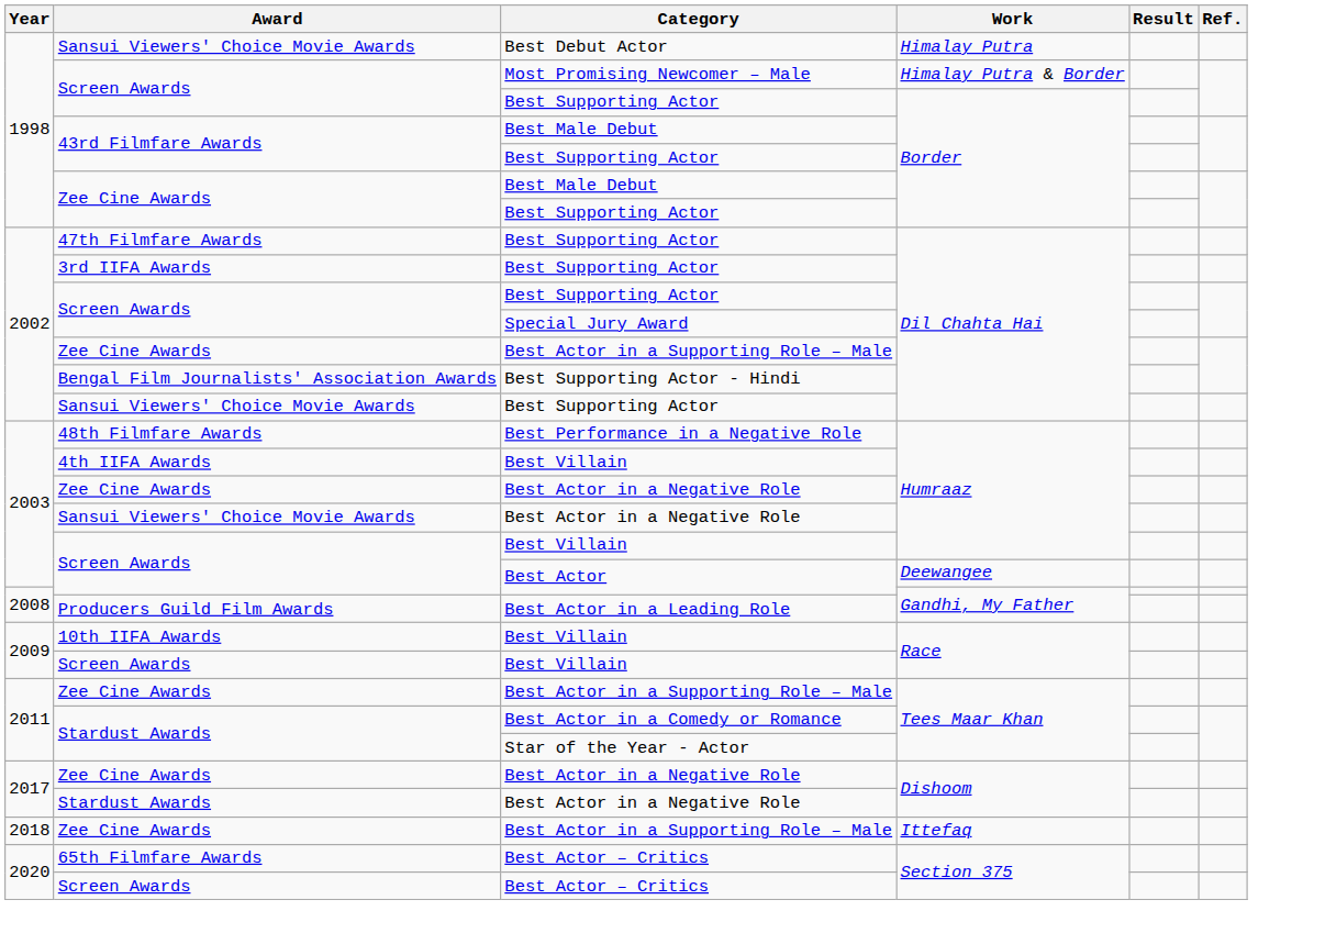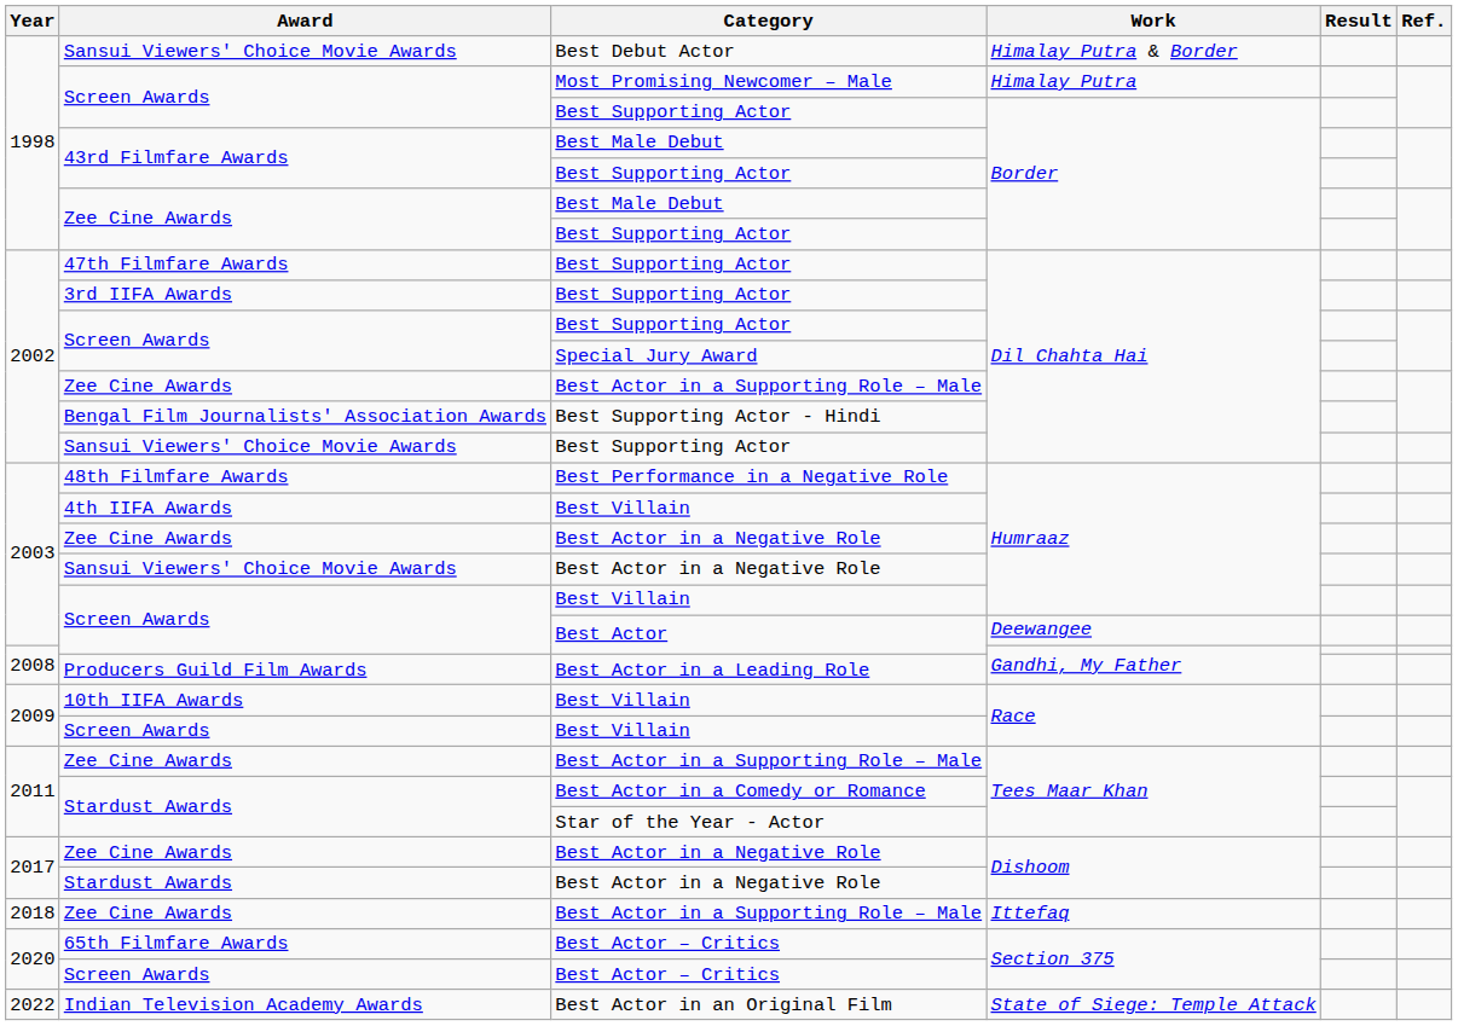 <table class="wikitable">
 <tr>
 <th>Year</th>
 <th>Award</th>
 <th>Category</th>
 <th>Work</th>
 <th>Result</th>
 <th>Ref.</th>
 </tr>
 <tr>
 <td rowspan="7">1998</td>
 <td><a href='#'>Sansui Viewers' Choice Movie Awards</a></td>
 <td>Best Debut Actor</td>
-<td><em><a href='#'>Himalay Putra</a></em></td>
+<td><em><a href='#'>Himalay Putra</a></em> & <em><a href='#'>Border</a></em></td>
 <td></td>
 <td></td>
 </tr>
 <tr>
 <td rowspan="2"><a href='#'>Screen Awards</a></td>
 <td><a href='#'>Most Promising Newcomer – Male</a></td>
-<td><em><a href='#'>Himalay Putra</a></em> & <em><a href='#'>Border</a></em></td>
+<td><em><a href='#'>Himalay Putra</a></em></td>
 <td></td>
 <td rowspan="2"></td>
 </tr>
 <tr>
 <td><a href='#'>Best Supporting Actor</a></td>
 <td rowspan="5"><em><a href='#'>Border</a></em></td>
 <td></td>
 </tr>
 <tr>
 <td rowspan="2"><a href='#'>43rd Filmfare Awards</a></td>
 <td><a href='#'>Best Male Debut</a></td>
 <td></td>
 <td rowspan="2"></td>
 </tr>
 <tr>
 <td><a href='#'>Best Supporting Actor</a></td>
 <td></td>
 </tr>
 <tr>
 <td rowspan="2"><a href='#'>Zee Cine Awards</a></td>
 <td><a href='#'>Best Male Debut</a></td>
 <td></td>
 <td rowspan="2"></td>
 </tr>
 <tr>
 <td><a href='#'>Best Supporting Actor</a></td>
 <td></td>
 </tr>
 <tr>
 <td rowspan="7">2002</td>
 <td><a href='#'>47th Filmfare Awards</a></td>
 <td><a href='#'>Best Supporting Actor</a></td>
 <td rowspan="7"><em><a href='#'>Dil Chahta Hai</a></em></td>
 <td></td>
 <td></td>
 </tr>
 <tr>
 <td><a href='#'>3rd IIFA Awards</a></td>
 <td><a href='#'>Best Supporting Actor</a></td>
 <td></td>
 <td></td>
 </tr>
 <tr>
 <td rowspan="2"><a href='#'>Screen Awards</a></td>
 <td><a href='#'>Best Supporting Actor</a></td>
 <td></td>
 <td rowspan="2"></td>
 </tr>
 <tr>
 <td><a href='#'>Special Jury Award</a></td>
 <td></td>
 </tr>
 <tr>
 <td><a href='#'>Zee Cine Awards</a></td>
 <td><a href='#'>Best Actor in a Supporting Role – Male</a></td>
 <td></td>
 <td rowspan="2"></td>
 </tr>
 <tr>
 <td><a href='#'>Bengal Film Journalists' Association Awards</a></td>
 <td>Best Supporting Actor - Hindi</td>
 <td></td>
 </tr>
 <tr>
 <td><a href='#'>Sansui Viewers' Choice Movie Awards</a></td>
 <td>Best Supporting Actor</td>
 <td></td>
 <td></td>
 </tr>
 <tr>
 <td rowspan="6">2003</td>
 <td><a href='#'>48th Filmfare Awards</a></td>
 <td><a href='#'>Best Performance in a Negative Role</a></td>
 <td rowspan="5"><em><a href='#'>Humraaz</a></em></td>
 <td></td>
 <td></td>
 </tr>
 <tr>
 <td><a href='#'>4th IIFA Awards</a></td>
 <td><a href='#'>Best Villain</a></td>
 <td></td>
 <td></td>
 </tr>
 <tr>
 <td><a href='#'>Zee Cine Awards</a></td>
 <td><a href='#'>Best Actor in a Negative Role</a></td>
 <td></td>
 <td></td>
 </tr>
 <tr>
 <td><a href='#'>Sansui Viewers' Choice Movie Awards</a></td>
 <td>Best Actor in a Negative Role</td>
 <td></td>
 <td></td>
 </tr>
 <tr>
 <td rowspan="3"><a href='#'>Screen Awards</a></td>
 <td><a href='#'>Best Villain</a></td>
 <td></td>
 <td></td>
 </tr>
 <tr>
 <td rowspan="2"><a href='#'>Best Actor</a></td>
 <td><em><a href='#'>Deewangee</a></em></td>
 <td></td>
 <td></td>
 </tr>
 <tr>
 <td rowspan="2">2008</td>
 <td rowspan="2"><em><a href='#'>Gandhi, My Father</a></em></td>
 <td></td>
 <td></td>
 </tr>
 <tr>
 <td><a href='#'>Producers Guild Film Awards</a></td>
 <td><a href='#'>Best Actor in a Leading Role</a></td>
 <td></td>
 <td></td>
 </tr>
 <tr>
 <td rowspan="2">2009</td>
 <td><a href='#'>10th IIFA Awards</a></td>
 <td><a href='#'>Best Villain</a></td>
 <td rowspan="2"><em><a href='#'>Race</a></em></td>
 <td></td>
 <td></td>
 </tr>
 <tr>
 <td><a href='#'>Screen Awards</a></td>
 <td><a href='#'>Best Villain</a></td>
 <td></td>
 <td></td>
 </tr>
 <tr>
 <td rowspan="3">2011</td>
 <td><a href='#'>Zee Cine Awards</a></td>
 <td><a href='#'>Best Actor in a Supporting Role – Male</a></td>
 <td rowspan="3"><em><a href='#'>Tees Maar Khan</a></em></td>
 <td></td>
 <td></td>
 </tr>
 <tr>
 <td rowspan="2"><a href='#'>Stardust Awards</a></td>
 <td><a href='#'>Best Actor in a Comedy or Romance</a></td>
 <td></td>
 <td rowspan="2"></td>
 </tr>
 <tr>
 <td>Star of the Year - Actor</td>
 <td></td>
 </tr>
 <tr>
 <td rowspan="2">2017</td>
 <td><a href='#'>Zee Cine Awards</a></td>
 <td><a href='#'>Best Actor in a Negative Role</a></td>
 <td rowspan="2"><em><a href='#'>Dishoom</a></em></td>
 <td></td>
 <td></td>
 </tr>
 <tr>
 <td><a href='#'>Stardust Awards</a></td>
 <td>Best Actor in a Negative Role</td>
 <td></td>
 <td></td>
 </tr>
 <tr>
 <td>2018</td>
 <td><a href='#'>Zee Cine Awards</a></td>
 <td><a href='#'>Best Actor in a Supporting Role – Male</a></td>
 <td><em><a href='#'>Ittefaq</a></em></td>
 <td></td>
 <td></td>
 </tr>
 <tr>
 <td rowspan="2">2020</td>
 <td><a href='#'>65th Filmfare Awards</a></td>
 <td><a href='#'>Best Actor – Critics</a></td>
 <td rowspan="2"><em><a href='#'>Section 375</a></em></td>
 <td></td>
 <td></td>
 </tr>
 <tr>
 <td><a href='#'>Screen Awards</a></td>
 <td><a href='#'>Best Actor – Critics</a></td>
 <td></td>
 <td></td>
 </tr>
+<tr>
+<td>2022</td>
+<td><a href='#'>Indian Television Academy Awards</a></td>
+<td>Best Actor in an Original Film</td>
+<td><em><a href='#'>State of Siege: Temple Attack</a></em></td>
+<td></td>
+<td></td>
+</tr>
 </table>
